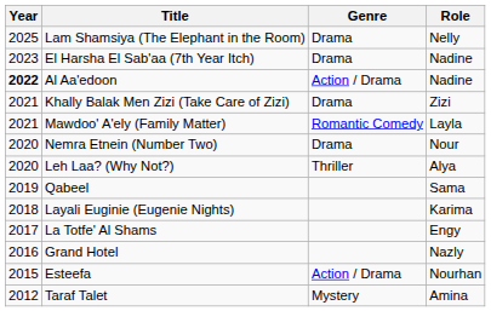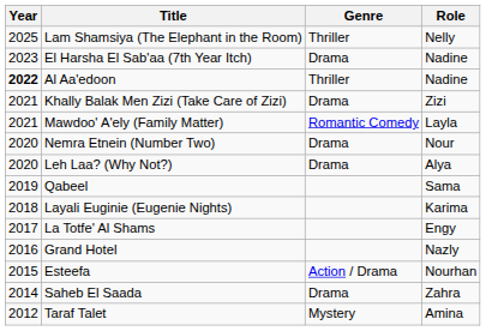 <table class="wikitable">
 <tr>
 <th>Year</th>
 <th>Title</th>
 <th>Genre</th>
 <th>Role</th>
 </tr>
 <tr>
 <td>2025</td>
 <td>Lam Shamsiya (The Elephant in the Room)</td>
-<td>Drama</td>
+<td>Thriller</td>
 <td>Nelly</td>
 </tr>
 <tr>
 <td>2023</td>
 <td>El Harsha El Sab'aa (7th Year Itch)</td>
 <td>Drama</td>
 <td>Nadine</td>
 </tr>
 <tr>
 <td><strong>2022</strong></td>
 <td>Al Aa'edoon</td>
-<td><a href='#'>Action</a> / Drama</td>
+<td>Thriller</td>
 <td>Nadine</td>
 </tr>
 <tr>
 <td>2021</td>
 <td>Khally Balak Men Zizi (Take Care of Zizi)</td>
 <td>Drama</td>
 <td>Zizi</td>
 </tr>
 <tr>
 <td>2021</td>
 <td>Mawdoo' A'ely (Family Matter)</td>
 <td><a href='#'>Romantic Comedy</a></td>
 <td>Layla</td>
 </tr>
 <tr>
 <td>2020</td>
 <td>Nemra Etnein (Number Two)</td>
 <td>Drama</td>
 <td>Nour</td>
 </tr>
 <tr>
 <td>2020</td>
 <td>Leh Laa? (Why Not?)</td>
-<td>Thriller</td>
+<td>Drama</td>
 <td>Alya</td>
 </tr>
 <tr>
 <td>2019</td>
 <td>Qabeel</td>
 <td></td>
 <td>Sama</td>
 </tr>
 <tr>
 <td>2018</td>
 <td>Layali Euginie (Eugenie Nights)</td>
 <td></td>
 <td>Karima</td>
 </tr>
 <tr>
 <td>2017</td>
 <td>La Totfe' Al Shams</td>
 <td></td>
 <td>Engy</td>
 </tr>
 <tr>
 <td>2016</td>
 <td>Grand Hotel</td>
 <td></td>
 <td>Nazly</td>
 </tr>
 <tr>
 <td>2015</td>
 <td>Esteefa</td>
 <td><a href='#'>Action</a> / Drama</td>
 <td>Nourhan</td>
 </tr>
 <tr>
+<td>2014</td>
+<td>Saheb El Saada</td>
+<td>Drama</td>
+<td>Zahra</td>
+</tr>
+<tr>
 <td>2012</td>
 <td>Taraf Talet</td>
 <td>Mystery</td>
 <td>Amina</td>
 </tr>
 </table>
